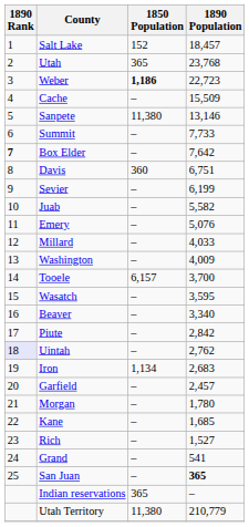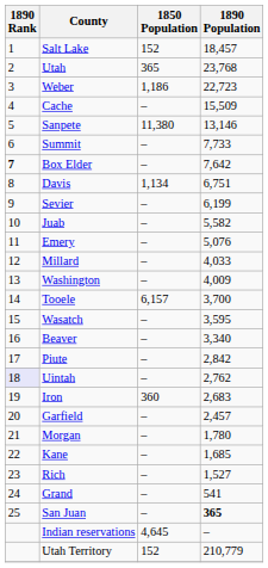 <table class=wikitable>
 <tr>
 <th>1890<br>Rank</th>
 <th>County</th>
 <th>1850<br>Population</th>
 <th>1890<br>Population</th>
 </tr>
 <tr>
 <td>1</td>
 <td><a href='#'>Salt Lake</a></td>
 <td>152</td>
 <td>18,457</td>
 </tr>
 <tr>
 <td>2</td>
 <td><a href='#'>Utah</a></td>
 <td>365</td>
 <td>23,768</td>
 </tr>
 <tr>
 <td>3</td>
 <td><a href='#'>Weber</a></td>
-<td><strong>1,186</strong></td>
+<td>1,186</td>
 <td>22,723</td>
 </tr>
 <tr>
 <td>4</td>
 <td><a href='#'>Cache</a></td>
 <td>–</td>
 <td>15,509</td>
 </tr>
 <tr>
 <td>5</td>
 <td><a href='#'>Sanpete</a></td>
 <td>11,380</td>
 <td>13,146</td>
 </tr>
 <tr>
 <td>6</td>
 <td><a href='#'>Summit</a></td>
 <td>–</td>
 <td>7,733</td>
 </tr>
 <tr>
 <td><strong>7</strong></td>
 <td><a href='#'>Box Elder</a></td>
 <td>–</td>
 <td>7,642</td>
 </tr>
 <tr>
 <td>8</td>
 <td><a href='#'>Davis</a></td>
-<td>360</td>
+<td>1,134</td>
 <td>6,751</td>
 </tr>
 <tr>
 <td>9</td>
 <td><a href='#'>Sevier</a></td>
 <td>–</td>
 <td>6,199</td>
 </tr>
 <tr>
 <td>10</td>
 <td><a href='#'>Juab</a></td>
 <td>–</td>
 <td>5,582</td>
 </tr>
 <tr>
 <td>11</td>
 <td><a href='#'>Emery</a></td>
 <td>–</td>
 <td>5,076</td>
 </tr>
 <tr>
 <td>12</td>
 <td><a href='#'>Millard</a></td>
 <td>–</td>
 <td>4,033</td>
 </tr>
 <tr>
 <td>13</td>
 <td><a href='#'>Washington</a></td>
 <td>–</td>
 <td>4,009</td>
 </tr>
 <tr>
 <td>14</td>
 <td><a href='#'>Tooele</a></td>
 <td>6,157</td>
 <td>3,700</td>
 </tr>
 <tr>
 <td>15</td>
 <td><a href='#'>Wasatch</a></td>
 <td>–</td>
 <td>3,595</td>
 </tr>
 <tr>
 <td>16</td>
 <td><a href='#'>Beaver</a></td>
 <td>–</td>
 <td>3,340</td>
 </tr>
 <tr>
 <td>17</td>
 <td><a href='#'>Piute</a></td>
 <td>–</td>
 <td>2,842</td>
 </tr>
 <tr>
 <td style="background: lavender;">18</td>
 <td><a href='#'>Uintah</a></td>
 <td>–</td>
 <td>2,762</td>
 </tr>
 <tr>
 <td>19</td>
 <td><a href='#'>Iron</a></td>
-<td>1,134</td>
+<td>360</td>
 <td>2,683</td>
 </tr>
 <tr>
 <td>20</td>
 <td><a href='#'>Garfield</a></td>
 <td>–</td>
 <td>2,457</td>
 </tr>
 <tr>
 <td>21</td>
 <td><a href='#'>Morgan</a></td>
 <td>–</td>
 <td>1,780</td>
 </tr>
 <tr>
 <td>22</td>
 <td><a href='#'>Kane</a></td>
 <td>–</td>
 <td>1,685</td>
 </tr>
 <tr>
 <td>23</td>
 <td><a href='#'>Rich</a></td>
 <td>–</td>
 <td>1,527</td>
 </tr>
 <tr>
 <td>24</td>
 <td><a href='#'>Grand</a></td>
 <td>–</td>
 <td>541</td>
 </tr>
 <tr>
 <td>25</td>
 <td><a href='#'>San Juan</a></td>
 <td>–</td>
 <td><strong>365</strong></td>
 </tr>
 <tr>
 <td></td>
 <td><a href='#'>Indian reservations</a></td>
-<td>365</td>
+<td>4,645</td>
 <td>–</td>
 </tr>
 <tr>
 <td></td>
 <td>Utah Territory</td>
-<td>11,380</td>
+<td>152</td>
 <td>210,779</td>
 </tr>
 <tr>
 </tr>
 </table>
